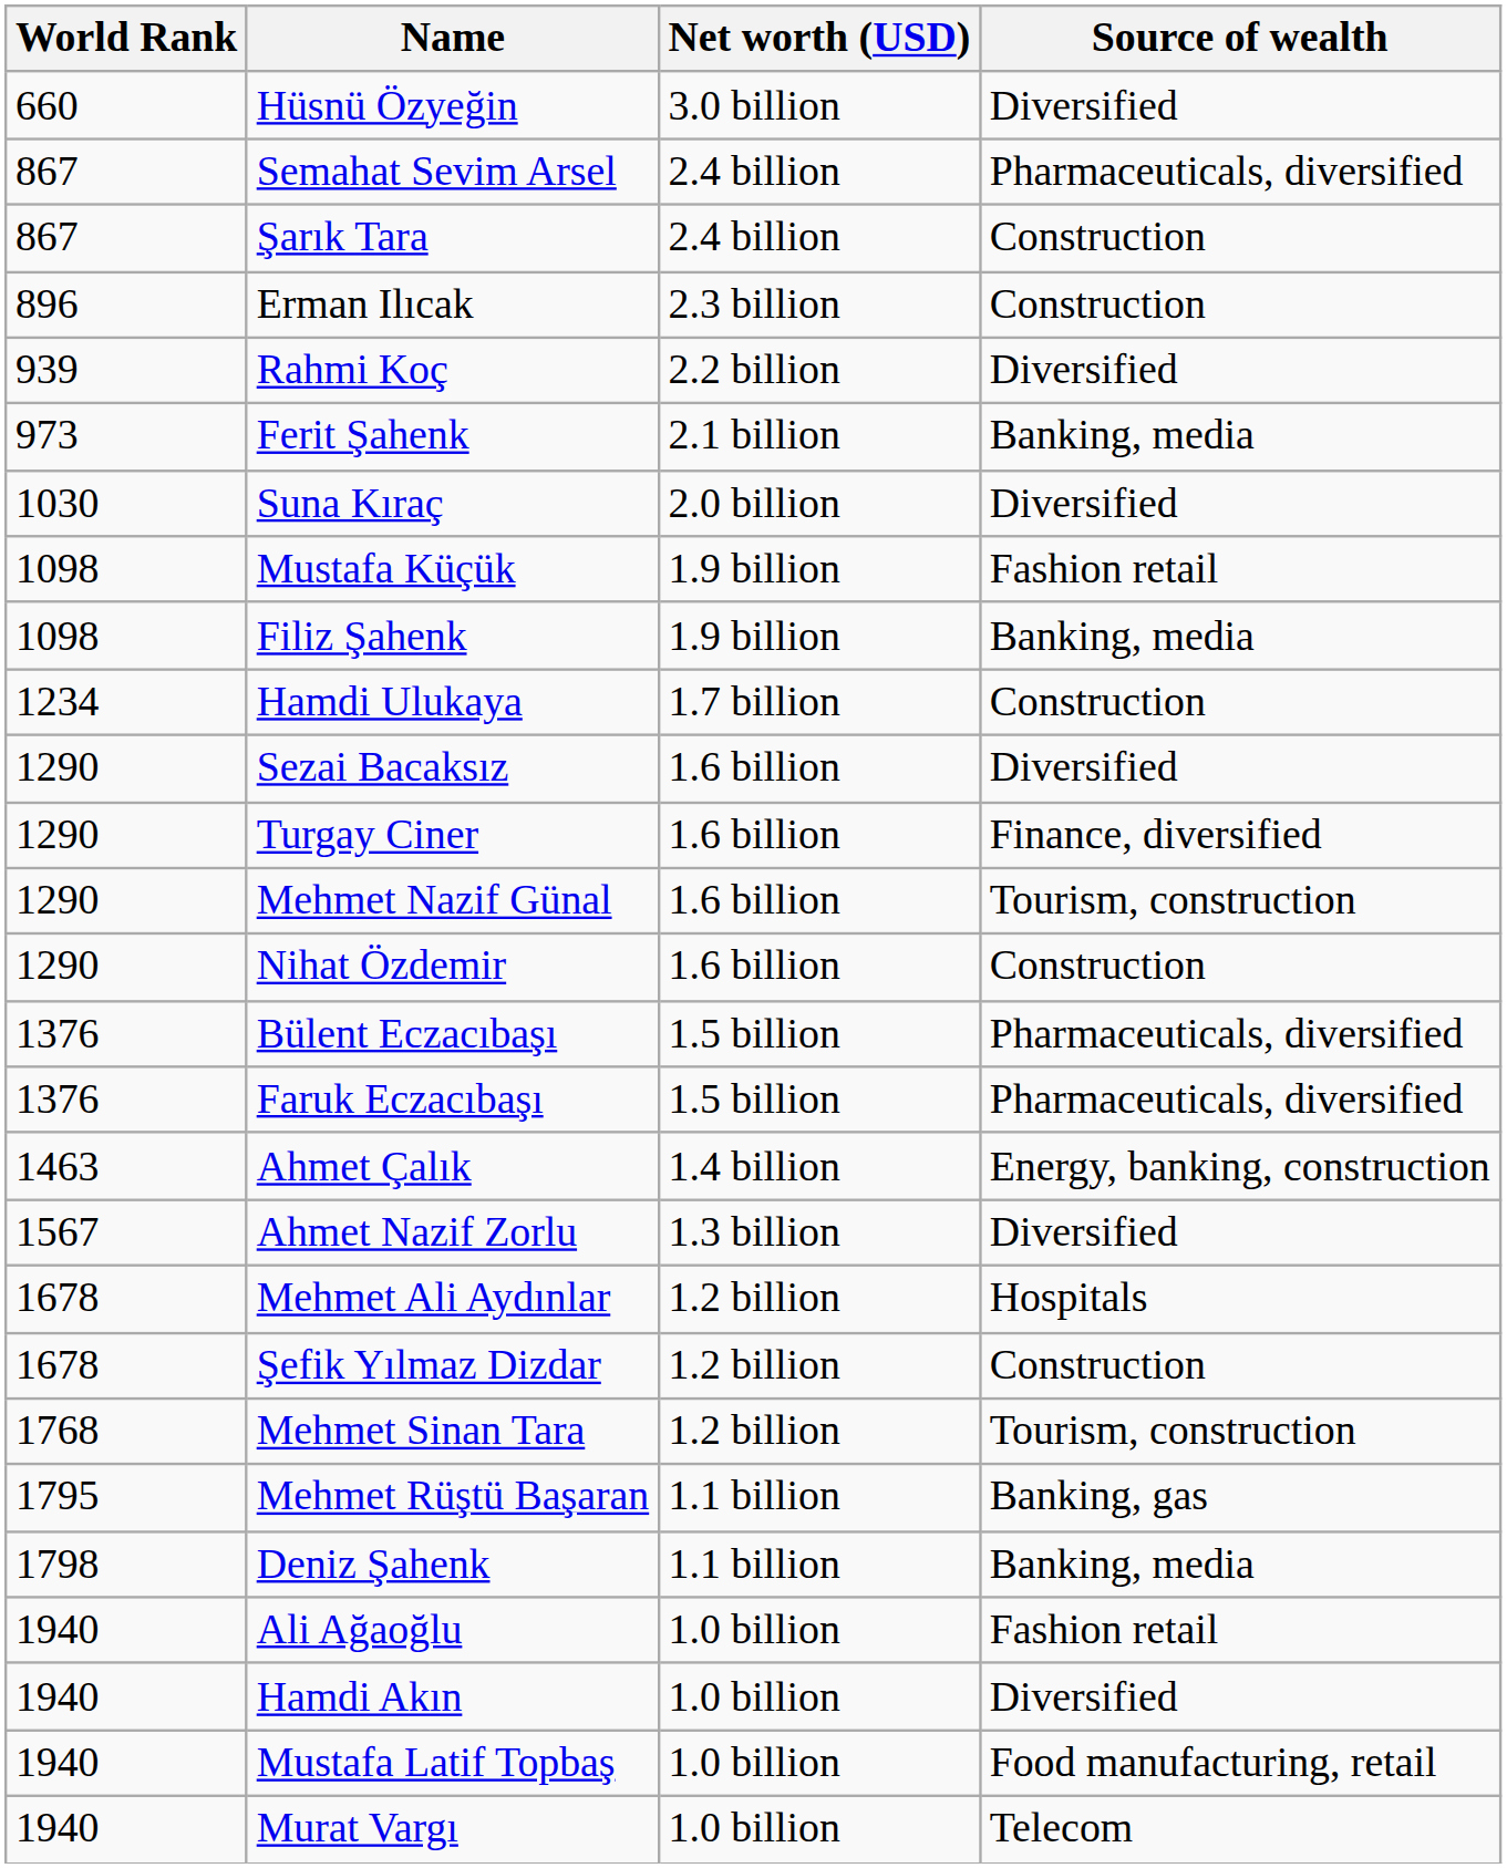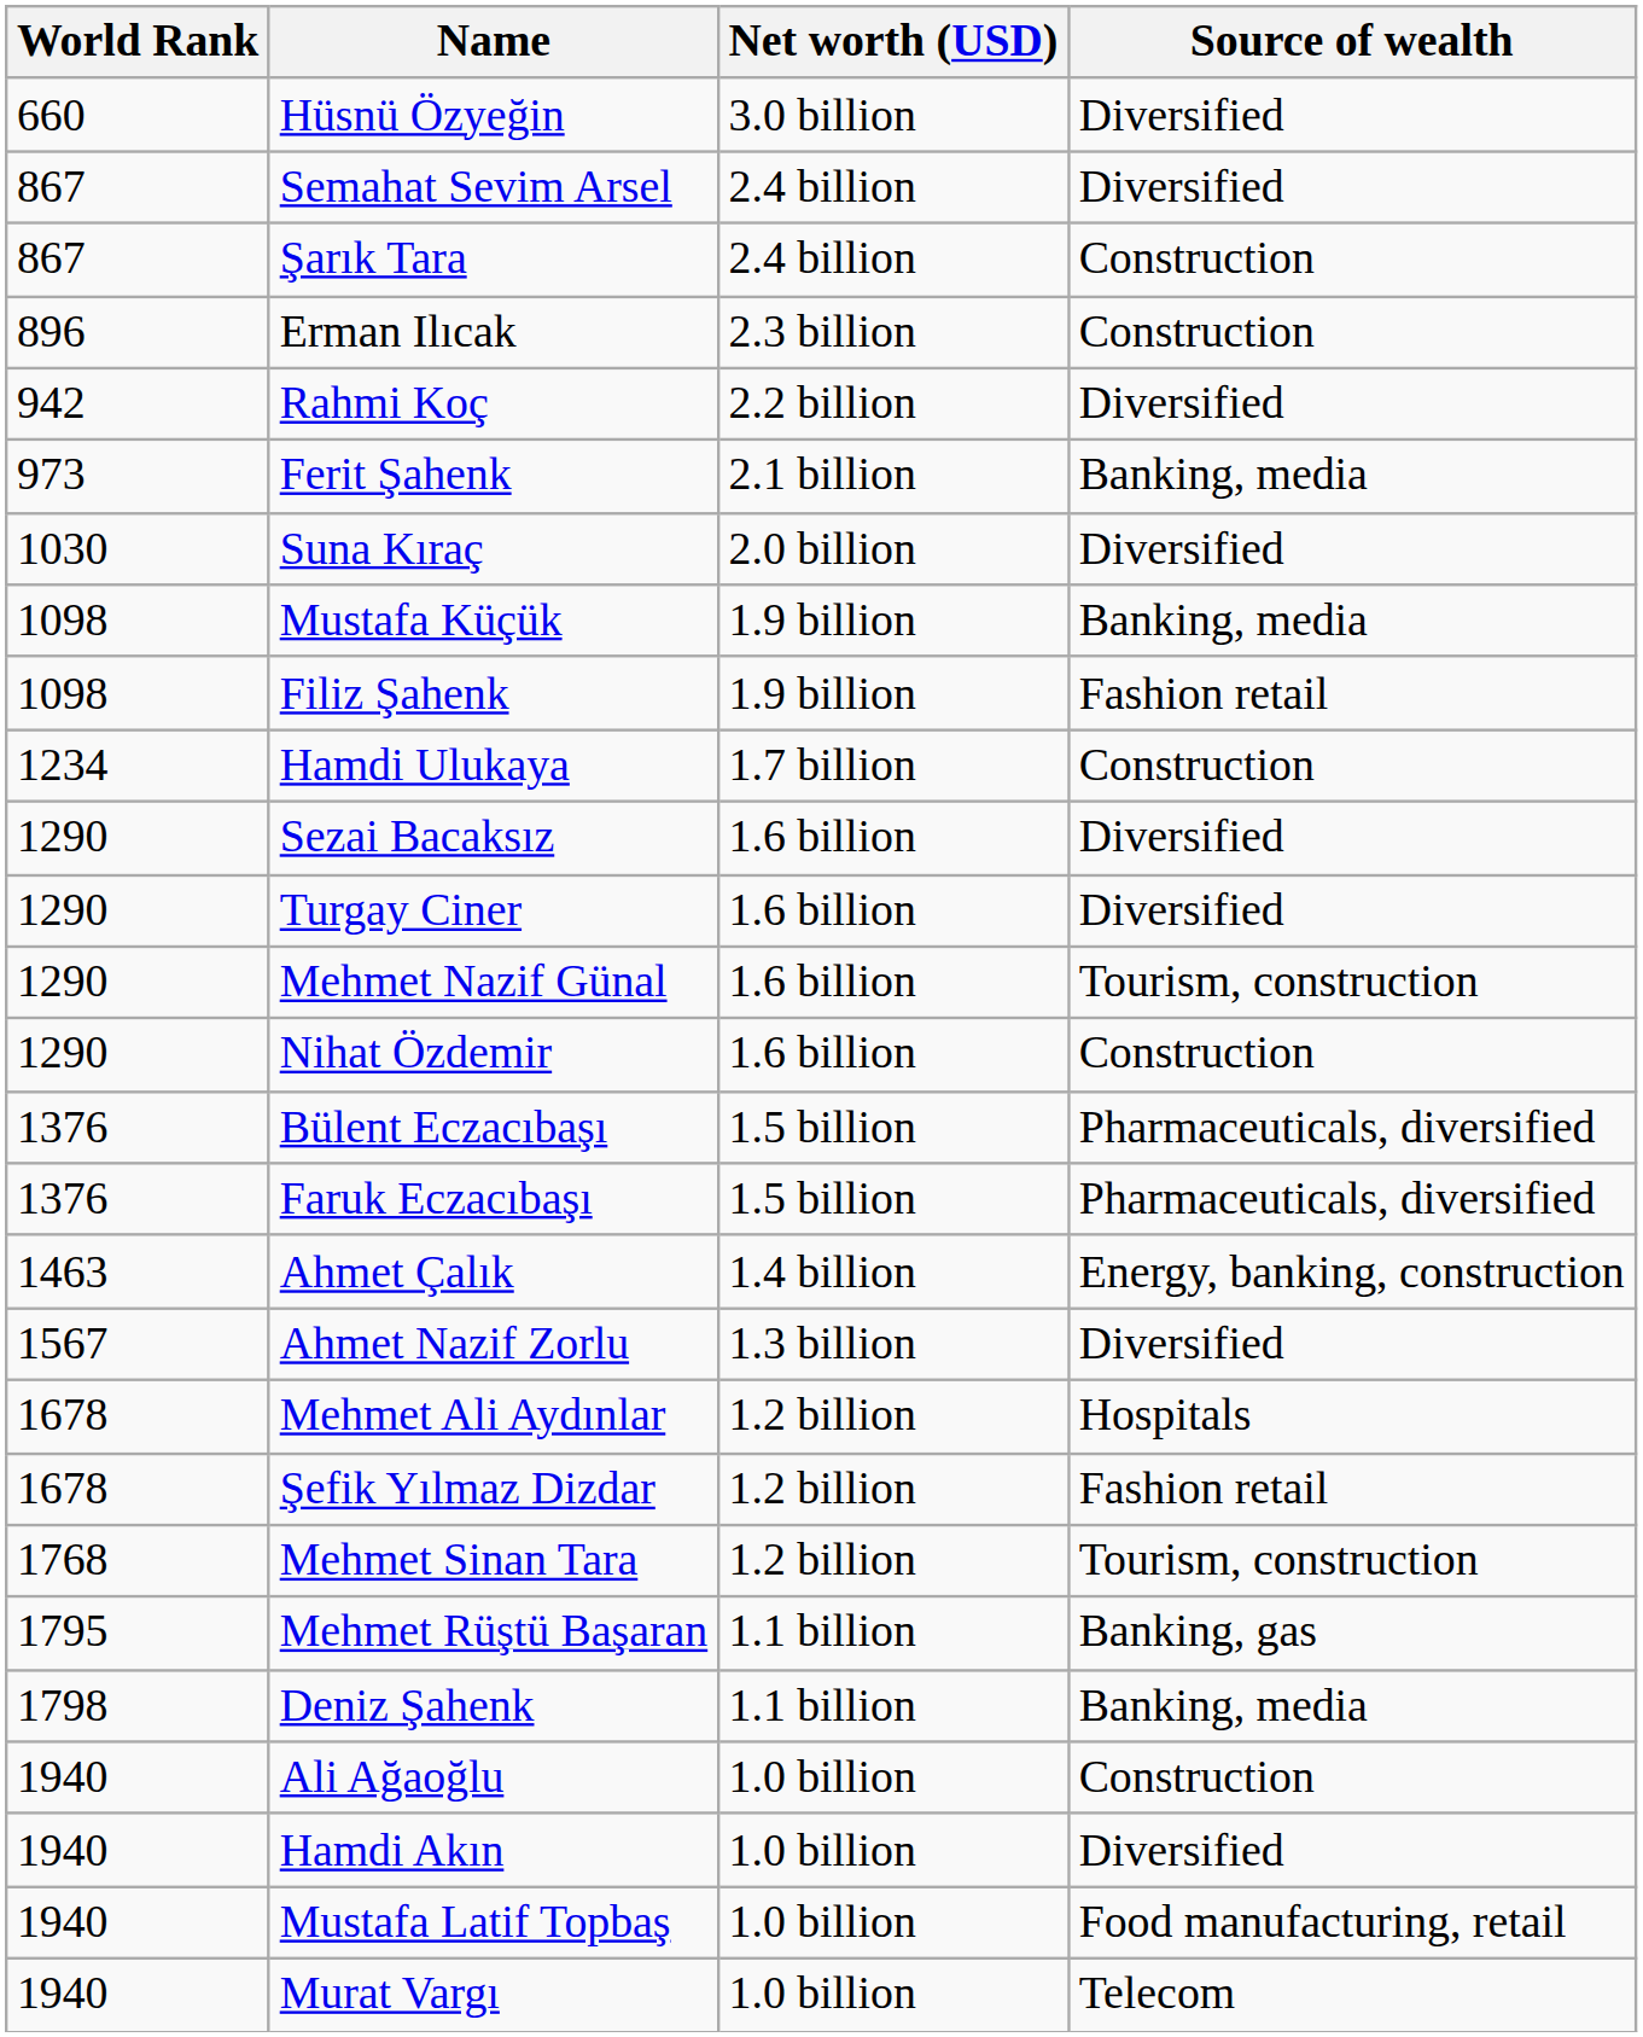 <table class="wikitable">
 <tr>
 <th>World Rank</th>
 <th>Name</th>
 <th>Net worth (<a href='#'>USD</a>)</th>
 <th>Source of wealth</th>
 </tr>
 <tr>
 <td>660</td>
 <td><a href='#'>Hüsnü Özyeğin</a></td>
 <td>3.0 billion</td>
 <td>Diversified</td>
 </tr>
 <tr>
 <td>867</td>
 <td><a href='#'>Semahat Sevim Arsel</a></td>
 <td>2.4 billion</td>
-<td>Pharmaceuticals, diversified</td>
+<td>Diversified</td>
 </tr>
 <tr>
 <td>867</td>
 <td><a href='#'>Şarık Tara </a></td>
 <td>2.4 billion</td>
 <td>Construction</td>
 </tr>
 <tr>
 <td>896</td>
 <td>Erman Ilıcak</td>
 <td>2.3 billion</td>
 <td>Construction</td>
 </tr>
 <tr>
-<td>939</td>
+<td>942</td>
 <td><a href='#'>Rahmi Koç</a></td>
 <td>2.2 billion</td>
 <td>Diversified</td>
 </tr>
 <tr>
 <td>973</td>
 <td><a href='#'>Ferit Şahenk</a></td>
 <td>2.1 billion</td>
 <td>Banking, media</td>
 </tr>
 <tr>
 <td>1030</td>
 <td><a href='#'>Suna Kıraç</a></td>
 <td>2.0 billion</td>
 <td>Diversified</td>
 </tr>
 <tr>
 <td>1098</td>
 <td><a href='#'>Mustafa Küçük</a></td>
 <td>1.9 billion</td>
-<td>Fashion retail</td>
+<td>Banking, media</td>
 </tr>
 <tr>
 <td>1098</td>
 <td><a href='#'>Filiz Şahenk</a></td>
 <td>1.9 billion</td>
-<td>Banking, media</td>
+<td>Fashion retail</td>
 </tr>
 <tr>
 <td>1234</td>
 <td><a href='#'>Hamdi Ulukaya</a></td>
 <td>1.7 billion</td>
 <td>Construction</td>
 </tr>
 <tr>
 <td>1290</td>
 <td><a href='#'>Sezai Bacaksız</a></td>
 <td>1.6 billion</td>
 <td>Diversified</td>
 </tr>
 <tr>
 <td>1290</td>
 <td><a href='#'>Turgay Ciner</a></td>
 <td>1.6 billion</td>
-<td>Finance, diversified</td>
+<td>Diversified</td>
 </tr>
 <tr>
 <td>1290</td>
 <td><a href='#'>Mehmet Nazif Günal</a></td>
 <td>1.6 billion</td>
 <td>Tourism, construction</td>
 </tr>
 <tr>
 <td>1290</td>
 <td><a href='#'>Nihat Özdemir</a></td>
 <td>1.6 billion</td>
 <td>Construction</td>
 </tr>
 <tr>
 <td>1376</td>
 <td><a href='#'>Bülent Eczacıbaşı</a></td>
 <td>1.5 billion</td>
 <td>Pharmaceuticals, diversified</td>
 </tr>
 <tr>
 <td>1376</td>
 <td><a href='#'>Faruk Eczacıbaşı</a></td>
 <td>1.5 billion</td>
 <td>Pharmaceuticals, diversified</td>
 </tr>
 <tr>
 <td>1463</td>
 <td><a href='#'>Ahmet Çalık</a></td>
 <td>1.4 billion</td>
 <td>Energy, banking, construction</td>
 </tr>
 <tr>
 <td>1567</td>
 <td><a href='#'>Ahmet Nazif Zorlu</a></td>
 <td>1.3 billion</td>
 <td>Diversified</td>
 </tr>
 <tr>
 <td>1678</td>
 <td><a href='#'>Mehmet Ali Aydınlar</a></td>
 <td>1.2 billion</td>
 <td>Hospitals</td>
 </tr>
 <tr>
 <td>1678</td>
 <td><a href='#'>Şefik Yılmaz Dizdar</a></td>
 <td>1.2 billion</td>
-<td>Construction</td>
+<td>Fashion retail</td>
 </tr>
 <tr>
 <td>1768</td>
 <td><a href='#'>Mehmet Sinan Tara</a></td>
 <td>1.2 billion</td>
 <td>Tourism, construction</td>
 </tr>
 <tr>
 <td>1795</td>
 <td><a href='#'>Mehmet Rüştü Başaran</a></td>
 <td>1.1 billion</td>
 <td>Banking, gas</td>
 </tr>
 <tr>
 <td>1798</td>
 <td><a href='#'>Deniz Şahenk</a></td>
 <td>1.1 billion</td>
 <td>Banking, media</td>
 </tr>
 <tr>
 <td>1940</td>
 <td><a href='#'>Ali Ağaoğlu</a></td>
 <td>1.0 billion</td>
-<td>Fashion retail</td>
+<td>Construction</td>
 </tr>
 <tr>
 <td>1940</td>
 <td><a href='#'>Hamdi Akın</a></td>
 <td>1.0 billion</td>
 <td>Diversified</td>
 </tr>
 <tr>
 <td>1940</td>
 <td><a href='#'>Mustafa Latif Topbaş</a></td>
 <td>1.0 billion</td>
 <td>Food manufacturing, retail</td>
 </tr>
 <tr>
 <td>1940</td>
 <td><a href='#'>Murat Vargı</a></td>
 <td>1.0 billion</td>
 <td>Telecom</td>
 </tr>
 </table>
